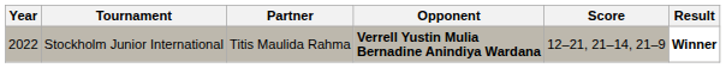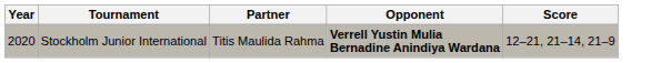 <table class="sortable wikitable" style="font-size: 90%;">
 <tr>
 <th>Year</th>
 <th>Tournament</th>
 <th>Partner</th>
 <th>Opponent</th>
 <th>Score</th>
-<th>Result</th>
 </tr>
 <tr style="background:#BDB8AD">
-<td align="center">2022</td>
+<td align="center">2020</td>
 <td align="left">Stockholm Junior International</td>
 <td align="left"> Titis Maulida Rahma</td>
 <td align="left"><strong> Verrell Yustin Mulia<br> Bernadine Anindiya Wardana</strong></td>
 <td align="left">12–21, 21–14, 21–9</td>
-<td style="text-align: left; background:white"> <strong>Winner</strong></td>
 </tr>
 </table>
